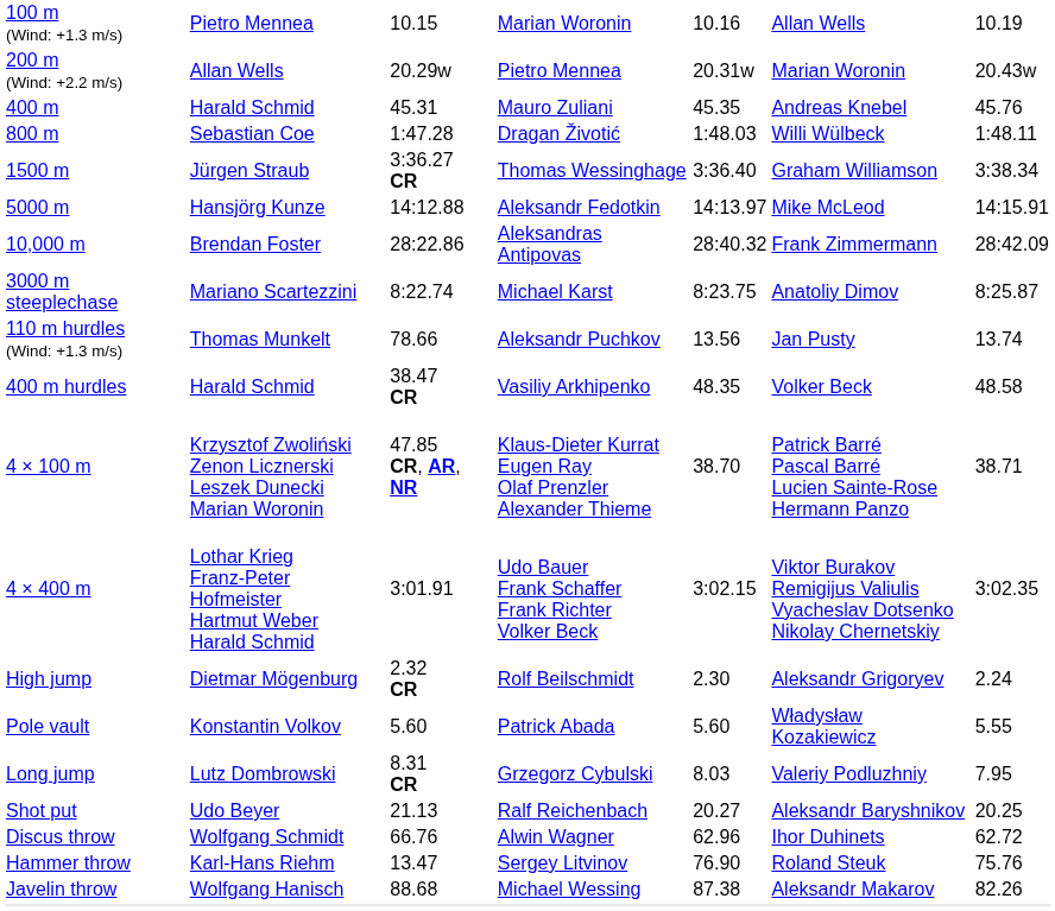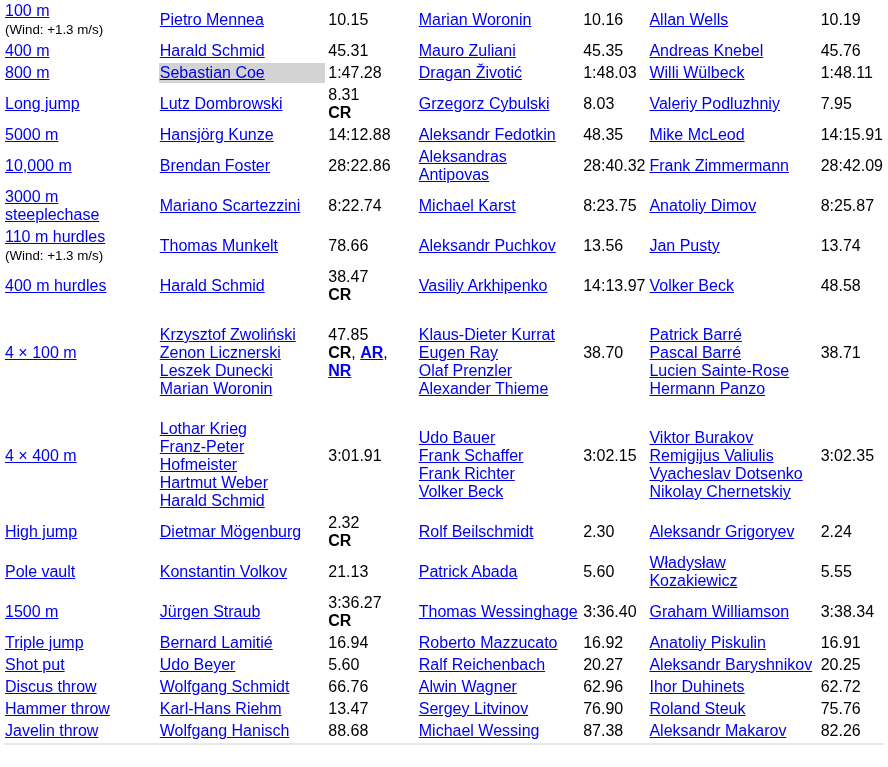 <table>
 <tr>
 <td><a href='#'>100 m</a><br><small>(Wind: +1.3 m/s)</small></td>
 <td><a href='#'>Pietro Mennea</a><br></td>
 <td>10.15</td>
 <td><a href='#'>Marian Woronin</a><br></td>
 <td>10.16</td>
 <td><a href='#'>Allan Wells</a><br></td>
 <td>10.19</td>
-</tr>
-<tr>
-<td><a href='#'>200 m</a><br><small>(Wind: +2.2 m/s)</small></td>
-<td><a href='#'>Allan Wells</a><br></td>
-<td>20.29w</td>
-<td><a href='#'>Pietro Mennea</a><br></td>
-<td>20.31w</td>
-<td><a href='#'>Marian Woronin</a><br></td>
-<td>20.43w</td>
 </tr>
 <tr>
 <td><a href='#'>400 m</a></td>
 <td><a href='#'>Harald Schmid</a><br></td>
 <td>45.31</td>
 <td><a href='#'>Mauro Zuliani</a><br></td>
 <td>45.35</td>
 <td><a href='#'>Andreas Knebel</a><br></td>
 <td>45.76</td>
 </tr>
 <tr>
 <td><a href='#'>800 m</a></td>
-<td><a href='#'>Sebastian Coe</a><br></td>
+<td style="background: lightgrey;"><a href='#'>Sebastian Coe</a><br></td>
 <td>1:47.28</td>
 <td><a href='#'>Dragan Životić</a><br></td>
 <td>1:48.03</td>
 <td><a href='#'>Willi Wülbeck</a><br></td>
 <td>1:48.11</td>
 </tr>
 <tr>
-<td><a href='#'>1500 m</a></td>
-<td><a href='#'>Jürgen Straub</a><br></td>
-<td>3:36.27<br><strong>CR</strong></td>
-<td><a href='#'>Thomas Wessinghage</a><br></td>
-<td>3:36.40</td>
-<td><a href='#'>Graham Williamson</a><br></td>
-<td>3:38.34</td>
+<td><a href='#'>Long jump</a></td>
+<td><a href='#'>Lutz Dombrowski</a><br></td>
+<td>8.31<br><strong>CR</strong></td>
+<td><a href='#'>Grzegorz Cybulski</a><br></td>
+<td>8.03</td>
+<td><a href='#'>Valeriy Podluzhniy</a><br></td>
+<td>7.95</td>
 </tr>
 <tr>
 <td><a href='#'>5000 m</a></td>
 <td><a href='#'>Hansjörg Kunze</a><br></td>
 <td>14:12.88</td>
 <td><a href='#'>Aleksandr Fedotkin</a><br></td>
-<td>14:13.97</td>
+<td>48.35</td>
 <td><a href='#'>Mike McLeod</a><br></td>
 <td>14:15.91</td>
 </tr>
 <tr>
 <td><a href='#'>10,000 m</a></td>
 <td><a href='#'>Brendan Foster</a><br></td>
 <td>28:22.86</td>
 <td><a href='#'>Aleksandras Antipovas</a><br></td>
 <td>28:40.32</td>
 <td><a href='#'>Frank Zimmermann</a><br></td>
 <td>28:42.09</td>
 </tr>
 <tr>
 <td><a href='#'>3000 m steeplechase</a></td>
 <td><a href='#'>Mariano Scartezzini</a><br></td>
 <td>8:22.74</td>
 <td><a href='#'>Michael Karst</a><br></td>
 <td>8:23.75</td>
 <td><a href='#'>Anatoliy Dimov</a><br></td>
 <td>8:25.87</td>
 </tr>
 <tr>
 <td><a href='#'>110 m hurdles</a><br><small>(Wind: +1.3 m/s)</small></td>
 <td><a href='#'>Thomas Munkelt</a><br></td>
 <td>78.66</td>
 <td><a href='#'>Aleksandr Puchkov</a><br></td>
 <td>13.56</td>
 <td><a href='#'>Jan Pusty</a><br></td>
 <td>13.74</td>
 </tr>
 <tr>
 <td><a href='#'>400 m hurdles</a></td>
 <td><a href='#'>Harald Schmid</a><br></td>
 <td>38.47<br><strong>CR</strong></td>
 <td><a href='#'>Vasiliy Arkhipenko</a><br></td>
-<td>48.35</td>
+<td>14:13.97</td>
 <td><a href='#'>Volker Beck</a><br></td>
 <td>48.58</td>
 </tr>
 <tr>
 <td><a href='#'>4 × 100 m</a></td>
 <td><br><a href='#'>Krzysztof Zwoliński</a><br><a href='#'>Zenon Licznerski</a><br><a href='#'>Leszek Dunecki</a><br><a href='#'>Marian Woronin</a></td>
 <td>47.85<br><strong>CR</strong>, <strong><a href='#'>AR</a></strong>, <strong><a href='#'>NR</a></strong></td>
 <td><br><a href='#'>Klaus-Dieter Kurrat</a><br><a href='#'>Eugen Ray</a><br><a href='#'>Olaf Prenzler</a><br><a href='#'>Alexander Thieme</a></td>
 <td>38.70</td>
 <td><br><a href='#'>Patrick Barré</a><br><a href='#'>Pascal Barré</a><br><a href='#'>Lucien Sainte-Rose</a><br><a href='#'>Hermann Panzo</a></td>
 <td>38.71</td>
 </tr>
 <tr>
 <td><a href='#'>4 × 400 m</a></td>
 <td><br><a href='#'>Lothar Krieg</a><br><a href='#'>Franz-Peter Hofmeister</a><br><a href='#'>Hartmut Weber</a><br><a href='#'>Harald Schmid</a></td>
 <td>3:01.91</td>
 <td><br><a href='#'>Udo Bauer</a><br><a href='#'>Frank Schaffer</a><br><a href='#'>Frank Richter</a><br><a href='#'>Volker Beck</a></td>
 <td>3:02.15</td>
 <td><br><a href='#'>Viktor Burakov</a><br><a href='#'>Remigijus Valiulis</a><br><a href='#'>Vyacheslav Dotsenko</a><br><a href='#'>Nikolay Chernetskiy</a></td>
 <td>3:02.35</td>
 </tr>
 <tr>
 <td><a href='#'>High jump</a></td>
 <td><a href='#'>Dietmar Mögenburg</a><br></td>
 <td>2.32<br><strong>CR</strong></td>
 <td><a href='#'>Rolf Beilschmidt</a><br></td>
 <td>2.30</td>
 <td><a href='#'>Aleksandr Grigoryev</a><br></td>
 <td>2.24</td>
 </tr>
 <tr>
 <td><a href='#'>Pole vault</a></td>
 <td><a href='#'>Konstantin Volkov</a><br></td>
-<td>5.60</td>
+<td>21.13</td>
 <td><a href='#'>Patrick Abada</a><br></td>
 <td>5.60</td>
 <td><a href='#'>Władysław Kozakiewicz</a><br></td>
 <td>5.55</td>
 </tr>
 <tr>
-<td><a href='#'>Long jump</a></td>
-<td><a href='#'>Lutz Dombrowski</a><br></td>
-<td>8.31<br><strong>CR</strong></td>
-<td><a href='#'>Grzegorz Cybulski</a><br></td>
-<td>8.03</td>
-<td><a href='#'>Valeriy Podluzhniy</a><br></td>
-<td>7.95</td>
+<td><a href='#'>1500 m</a></td>
+<td><a href='#'>Jürgen Straub</a><br></td>
+<td>3:36.27<br><strong>CR</strong></td>
+<td><a href='#'>Thomas Wessinghage</a><br></td>
+<td>3:36.40</td>
+<td><a href='#'>Graham Williamson</a><br></td>
+<td>3:38.34</td>
+</tr>
+<tr>
+<td><a href='#'>Triple jump</a></td>
+<td><a href='#'>Bernard Lamitié</a><br></td>
+<td>16.94</td>
+<td><a href='#'>Roberto Mazzucato</a><br></td>
+<td>16.92</td>
+<td><a href='#'>Anatoliy Piskulin</a><br></td>
+<td>16.91</td>
 </tr>
 <tr>
 <td><a href='#'>Shot put</a></td>
 <td><a href='#'>Udo Beyer</a><br></td>
-<td>21.13</td>
+<td>5.60</td>
 <td><a href='#'>Ralf Reichenbach</a><br></td>
 <td>20.27</td>
 <td><a href='#'>Aleksandr Baryshnikov</a><br></td>
 <td>20.25</td>
 </tr>
 <tr>
 <td><a href='#'>Discus throw</a></td>
 <td><a href='#'>Wolfgang Schmidt</a><br></td>
 <td>66.76</td>
 <td><a href='#'>Alwin Wagner</a><br></td>
 <td>62.96</td>
 <td><a href='#'>Ihor Duhinets</a><br></td>
 <td>62.72</td>
 </tr>
 <tr>
 <td><a href='#'>Hammer throw</a></td>
 <td><a href='#'>Karl-Hans Riehm</a><br></td>
 <td>13.47</td>
 <td><a href='#'>Sergey Litvinov</a><br></td>
 <td>76.90</td>
 <td><a href='#'>Roland Steuk</a><br></td>
 <td>75.76</td>
 </tr>
 <tr>
 <td><a href='#'>Javelin throw</a></td>
 <td><a href='#'>Wolfgang Hanisch</a><br></td>
 <td>88.68</td>
 <td><a href='#'>Michael Wessing</a><br></td>
 <td>87.38</td>
 <td><a href='#'>Aleksandr Makarov</a><br></td>
 <td>82.26</td>
 </tr>
 <tr style="background:#e8e8e8;">
 <td colspan=7></td>
 </tr>
 </table>
